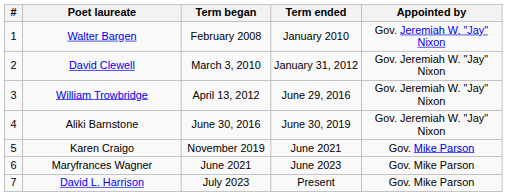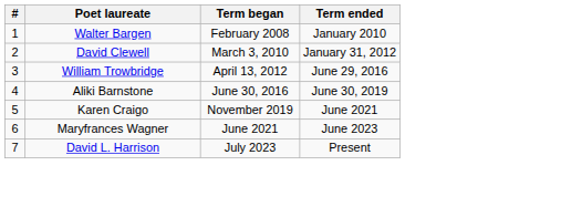 <table class="wikitable" style="text-align:center">
 <tr>
 <th scope="col" style="width:20px;">#</th>
 <th scope="col" style="width:225px;">Poet laureate</th>
 <th scope="col" style="width:125px;">Term began</th>
 <th scope="col" style="width:125px;">Term ended</th>
-<th scope="col" style="width:200px;">Appointed by</th>
 </tr>
 <tr>
 <td>1</td>
 <td><a href='#'>Walter Bargen</a></td>
 <td>February 2008</td>
 <td>January 2010</td>
-<td>Gov. <a href='#'>Jeremiah W. "Jay" Nixon</a></td>
 </tr>
 <tr>
 <td>2</td>
 <td><a href='#'>David Clewell</a></td>
 <td>March 3, 2010</td>
 <td>January 31, 2012</td>
-<td>Gov. Jeremiah W. "Jay" Nixon</td>
 </tr>
 <tr>
 <td>3</td>
 <td><a href='#'>William Trowbridge</a></td>
 <td>April 13, 2012</td>
 <td>June 29, 2016</td>
-<td>Gov. Jeremiah W. "Jay" Nixon</td>
 </tr>
 <tr>
 <td>4</td>
 <td>Aliki Barnstone</td>
 <td>June 30, 2016</td>
 <td>June 30, 2019</td>
-<td>Gov. Jeremiah W. "Jay" Nixon</td>
 </tr>
 <tr>
 <td>5</td>
 <td>Karen Craigo</td>
 <td>November 2019</td>
 <td>June 2021</td>
-<td>Gov. <a href='#'>Mike Parson</a></td>
 </tr>
 <tr>
 <td>6</td>
 <td>Maryfrances Wagner</td>
 <td>June 2021</td>
 <td>June 2023</td>
-<td>Gov. Mike Parson</td>
 </tr>
 <tr>
 <td>7</td>
 <td><a href='#'>David L. Harrison</a></td>
 <td>July 2023</td>
 <td>Present</td>
-<td>Gov. Mike Parson</td>
 </tr>
 </table>
